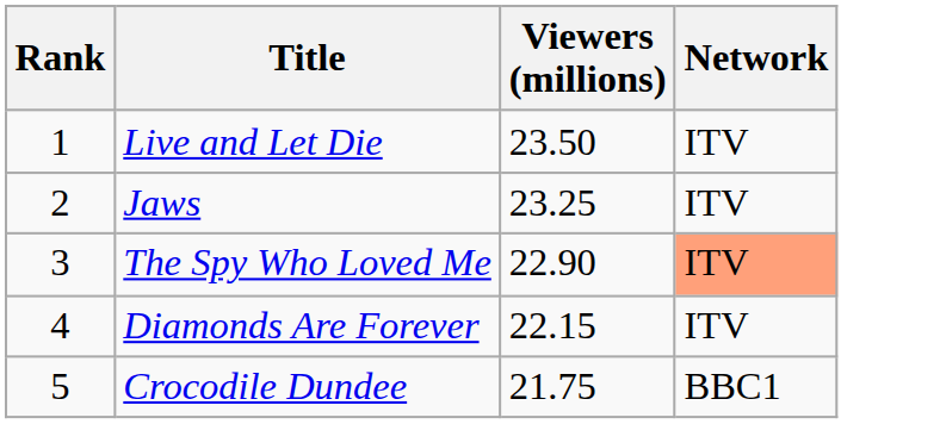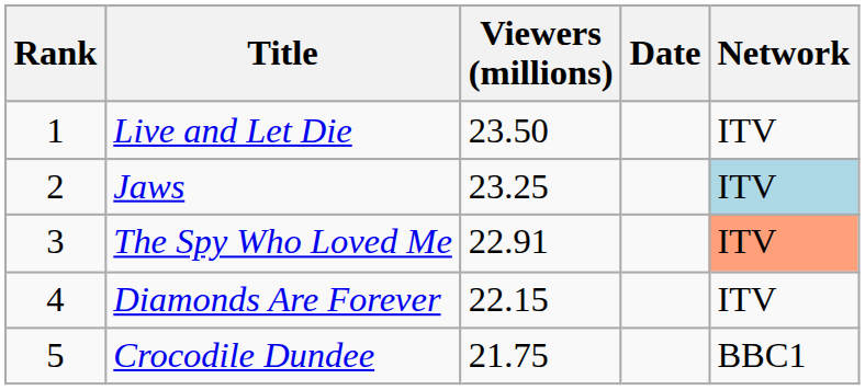 <table class="sortable wikitable">
 <tr>
 <th>Rank</th>
 <th>Title</th>
 <th>Viewers<br> (millions)</th>
+<th>Date</th>
 <th>Network</th>
 </tr>
 <tr>
 <td align="center">1</td>
 <td><em><a href='#'>Live and Let Die</a></em></td>
 <td>23.50</td>
+<td></td>
 <td>ITV</td>
 </tr>
 <tr>
 <td align="center">2</td>
 <td><em><a href='#'>Jaws</a></em></td>
 <td>23.25</td>
-<td>ITV</td>
+<td></td>
+<td style="background: lightblue;">ITV</td>
 </tr>
 <tr>
 <td align="center">3</td>
 <td><em><a href='#'>The Spy Who Loved Me</a></em></td>
-<td>22.90</td>
+<td>22.91</td>
+<td></td>
 <td style="background: lightsalmon;">ITV</td>
 </tr>
 <tr>
 <td align="center">4</td>
 <td><em><a href='#'>Diamonds Are Forever</a></em></td>
 <td>22.15</td>
+<td></td>
 <td>ITV</td>
 </tr>
 <tr>
 <td align="center">5</td>
 <td><em><a href='#'>Crocodile Dundee</a></em></td>
 <td>21.75</td>
+<td></td>
 <td>BBC1</td>
 </tr>
 </table>
